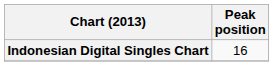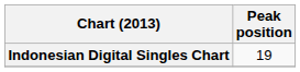 <table class="wikitable plainrowheaders sortable">
 <tr>
 <th scope="col">Chart (2013)</th>
 <th scope="col">Peak<br>position</th>
 </tr>
 <tr>
 <th scope="row">Indonesian Digital Singles Chart</th>
-<td style="text-align:center;">16</td>
+<td style="text-align:center;">19</td>
 </tr>
 <tr>
 </tr>
 </table>
